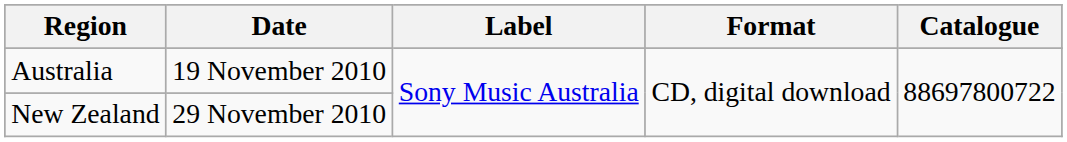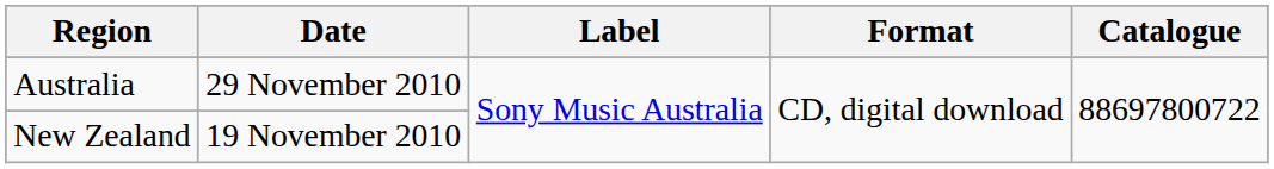 <table class="wikitable">
 <tr>
 <th>Region</th>
 <th>Date</th>
 <th>Label</th>
 <th>Format</th>
 <th>Catalogue</th>
 </tr>
 <tr>
 <td>Australia</td>
-<td>19 November 2010</td>
+<td>29 November 2010</td>
 <td rowspan="2"><a href='#'>Sony Music Australia</a></td>
 <td rowspan="2">CD, digital download</td>
 <td rowspan="2">88697800722</td>
 </tr>
 <tr>
 <td>New Zealand</td>
-<td>29 November 2010</td>
+<td>19 November 2010</td>
 </tr>
 </table>
